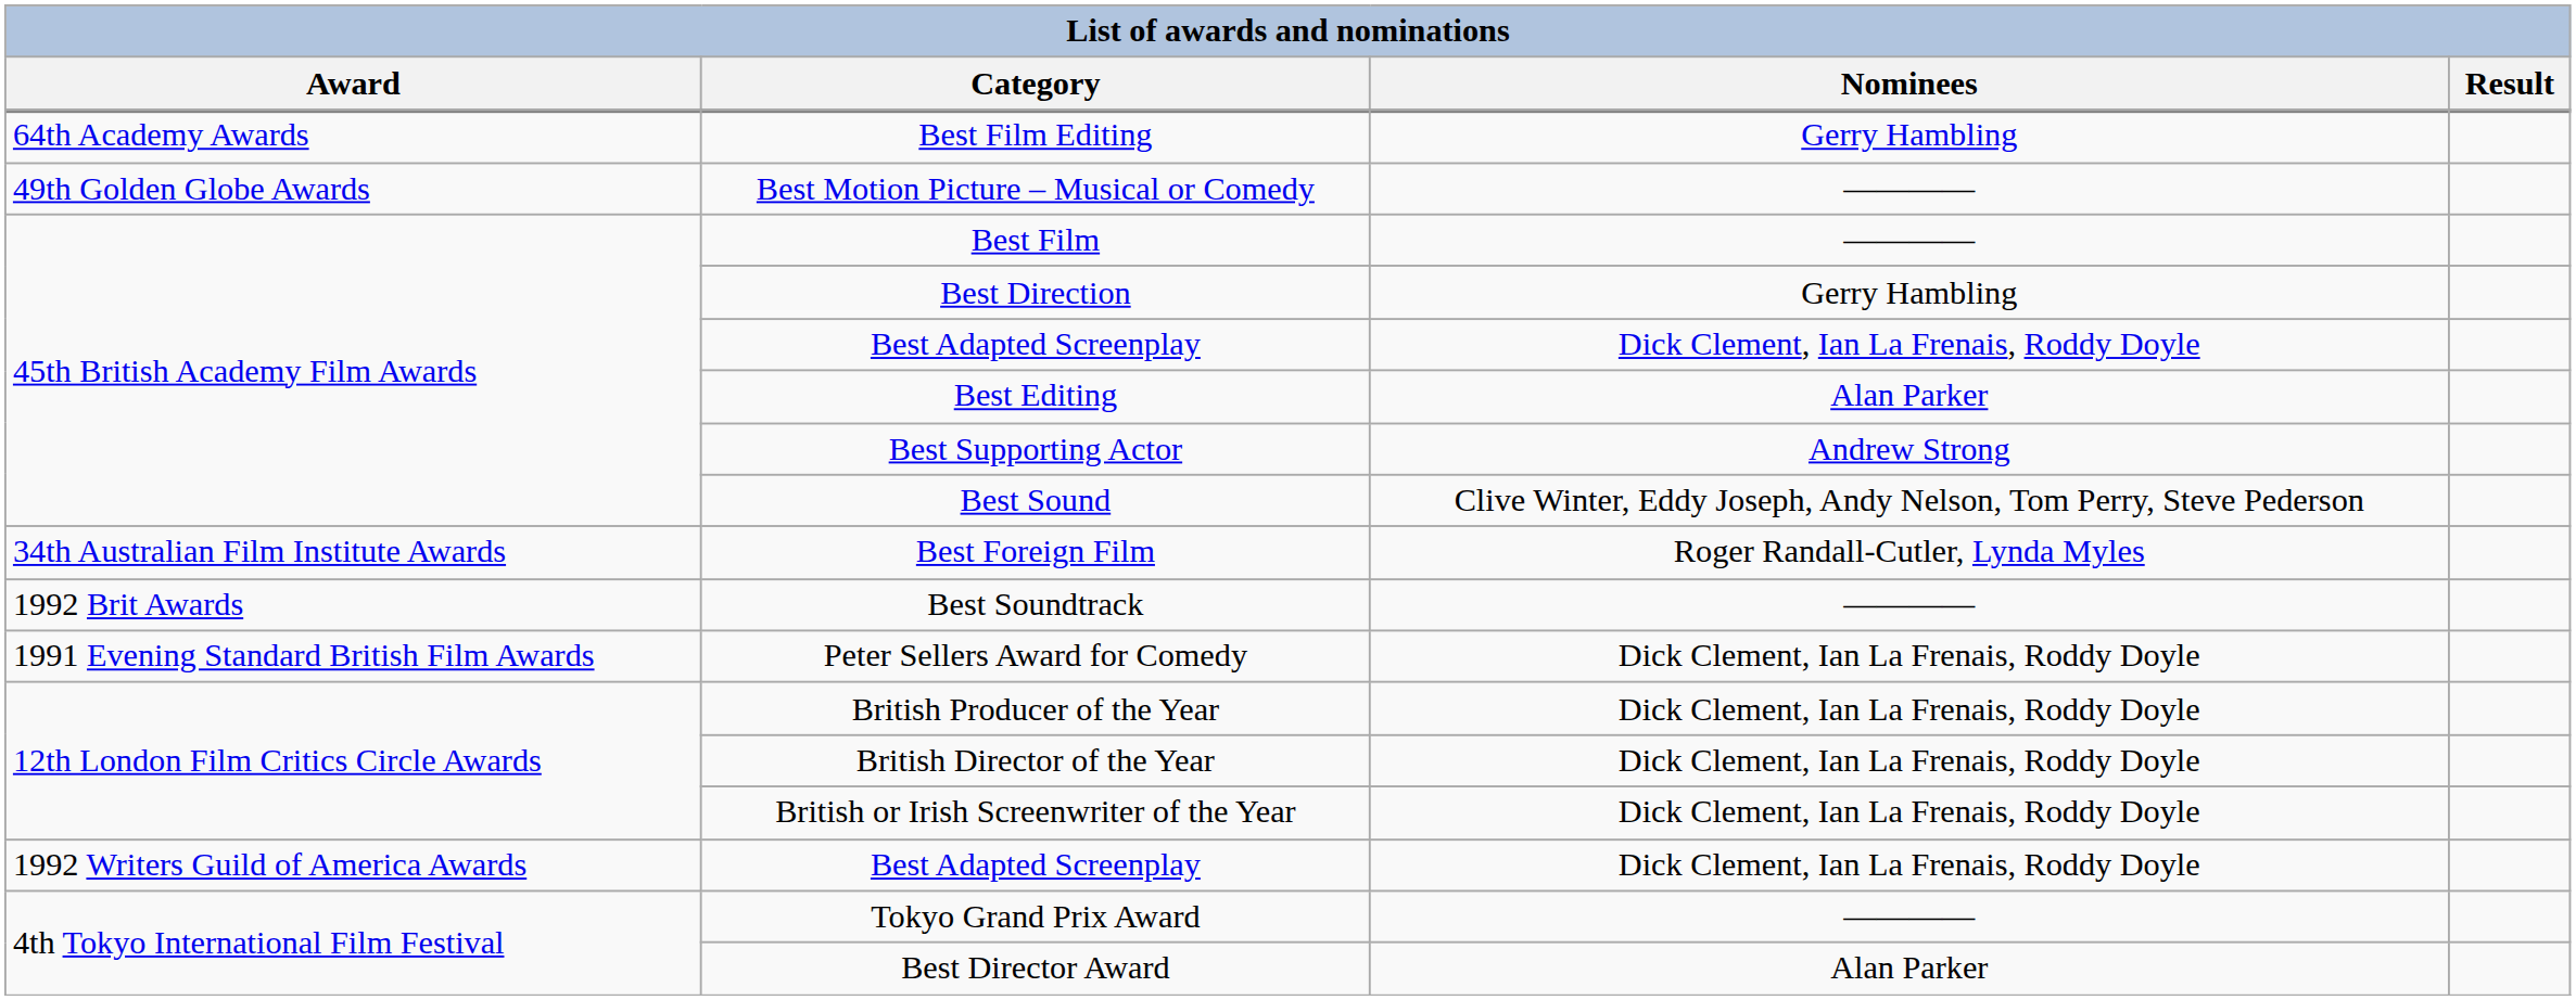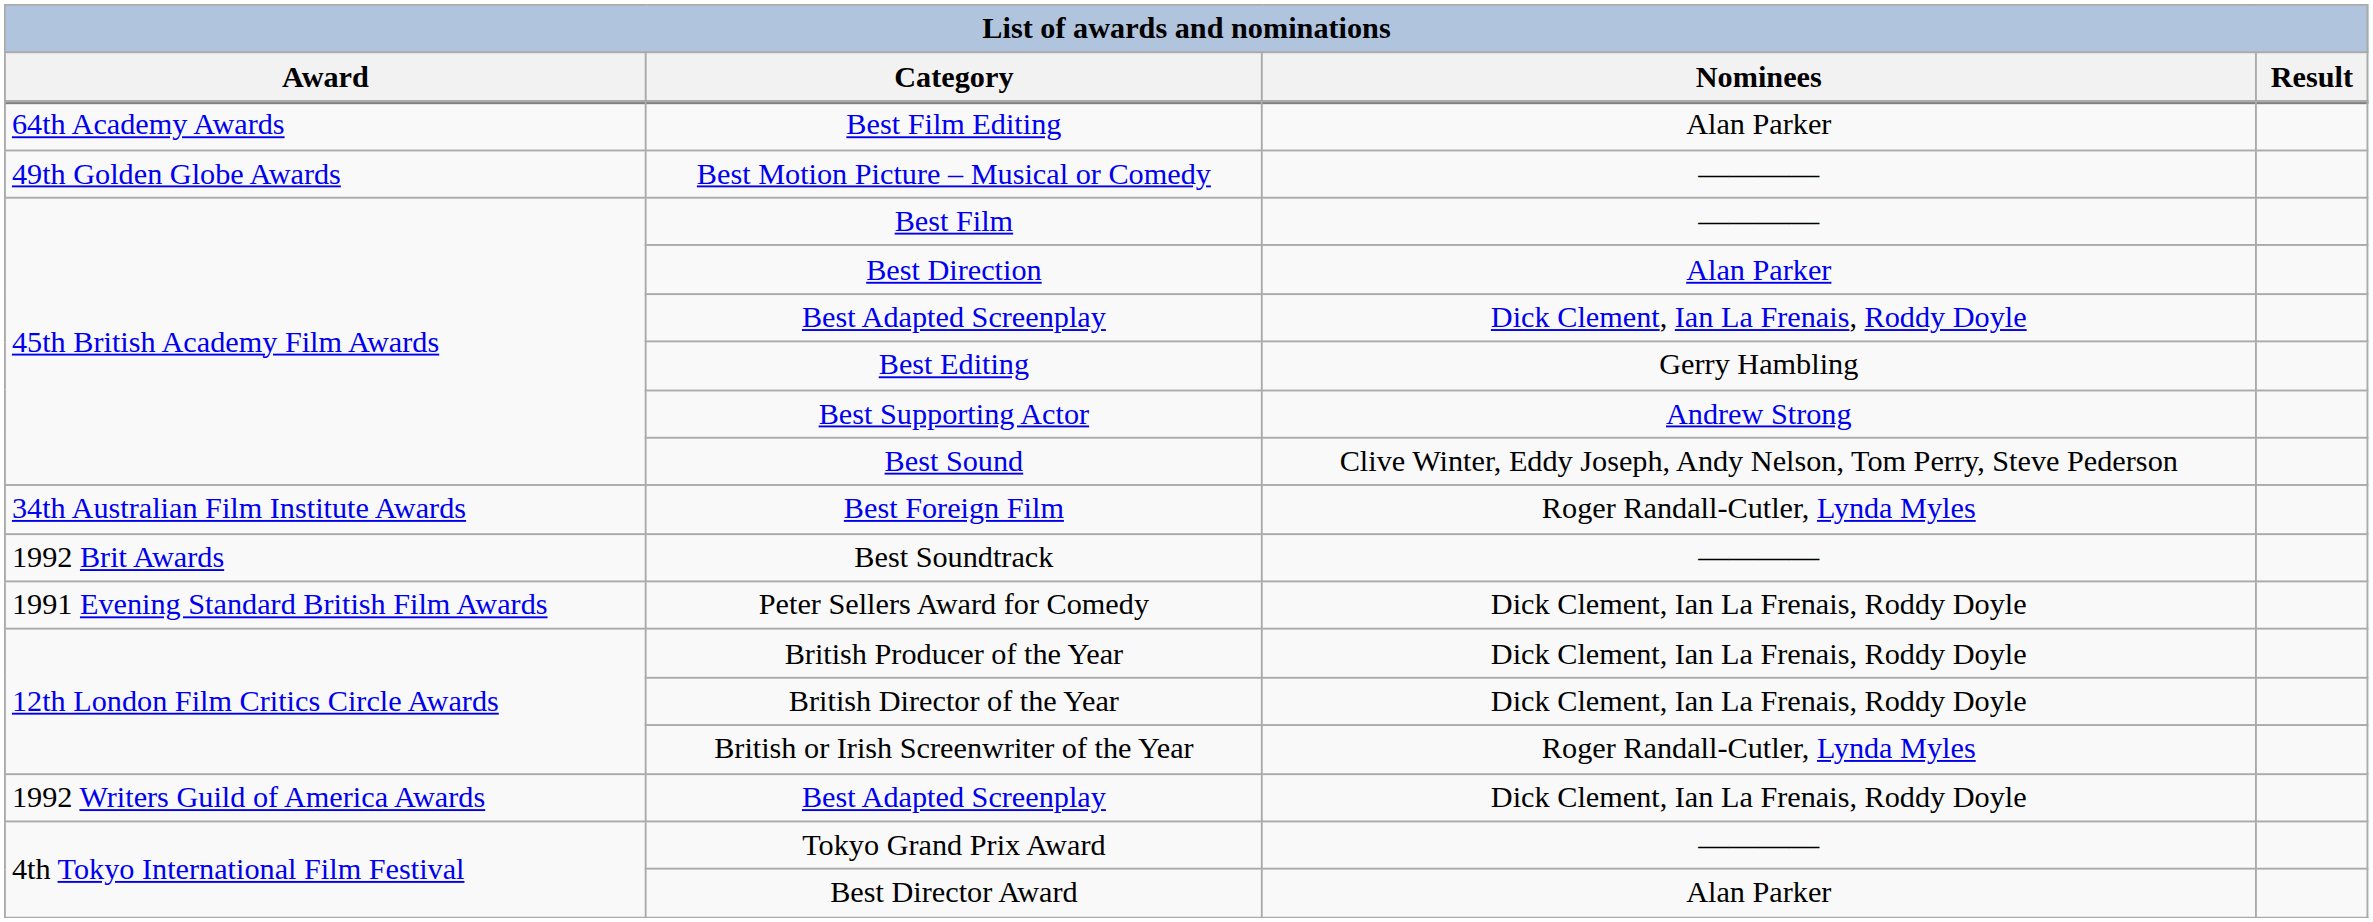 <table class="wikitable sortable" width="99%">
 <tr style="background:#ccc; text-align:center;">
 <th colspan="6" style="background: LightSteelBlue;">List of awards and nominations</th>
 </tr>
 <tr style="background:#ccc; text-align:center;">
 <th>Award</th>
 <th>Category</th>
 <th>Nominees</th>
 <th>Result</th>
 </tr>
 <tr style="border-top:2px solid gray;">
 </tr>
 <tr>
 <td rowspan=1><a href='#'>64th Academy Awards</a></td>
 <td align="center"><a href='#'>Best Film Editing</a></td>
-<td align="center"><a href='#'>Gerry Hambling</a></td>
+<td align="center">Alan Parker</td>
 <td></td>
 </tr>
 <tr>
 <td rowspan=1><a href='#'>49th Golden Globe Awards</a></td>
 <td align="center"><a href='#'>Best Motion Picture – Musical or Comedy</a></td>
 <td align="center">————</td>
 <td></td>
 </tr>
 <tr>
 <td rowspan=6><a href='#'>45th British Academy Film Awards</a></td>
 <td align="center"><a href='#'>Best Film</a></td>
 <td align="center">————</td>
 <td></td>
 </tr>
 <tr>
 <td align="center"><a href='#'>Best Direction</a></td>
-<td align="center">Gerry Hambling</td>
+<td align="center"><a href='#'>Alan Parker</a></td>
 <td></td>
 </tr>
 <tr>
 <td align="center"><a href='#'>Best Adapted Screenplay</a></td>
 <td align="center"><a href='#'>Dick Clement</a>, <a href='#'>Ian La Frenais</a>, <a href='#'>Roddy Doyle</a></td>
 <td></td>
 </tr>
 <tr>
 <td align="center"><a href='#'>Best Editing</a></td>
-<td align="center"><a href='#'>Alan Parker</a></td>
+<td align="center">Gerry Hambling</td>
 <td></td>
 </tr>
 <tr>
 <td align="center"><a href='#'>Best Supporting Actor</a></td>
 <td align="center"><a href='#'>Andrew Strong</a></td>
 <td></td>
 </tr>
 <tr>
 <td align="center"><a href='#'>Best Sound</a></td>
 <td align="center">Clive Winter, Eddy Joseph, Andy Nelson, Tom Perry, Steve Pederson</td>
 <td></td>
 </tr>
 <tr>
 <td rowspan=1><a href='#'>34th Australian Film Institute Awards</a></td>
 <td align="center"><a href='#'>Best Foreign Film</a></td>
 <td align="center">Roger Randall-Cutler, <a href='#'>Lynda Myles</a></td>
 <td></td>
 </tr>
 <tr>
 <td rowspan=1>1992 <a href='#'>Brit Awards</a></td>
 <td align="center">Best Soundtrack</td>
 <td align="center">————</td>
 <td></td>
 </tr>
 <tr>
 <td rowspan=1>1991 <a href='#'>Evening Standard British Film Awards</a></td>
 <td align="center">Peter Sellers Award for Comedy</td>
 <td align="center">Dick Clement, Ian La Frenais, Roddy Doyle</td>
 <td></td>
 </tr>
 <tr>
 <td rowspan=3><a href='#'>12th London Film Critics Circle Awards</a></td>
 <td align="center">British Producer of the Year</td>
 <td align="center">Dick Clement, Ian La Frenais, Roddy Doyle</td>
 <td></td>
 </tr>
 <tr>
 <td align="center">British Director of the Year</td>
 <td align="center">Dick Clement, Ian La Frenais, Roddy Doyle</td>
 <td></td>
 </tr>
 <tr>
 <td align="center">British or Irish Screenwriter of the Year</td>
-<td align="center">Dick Clement, Ian La Frenais, Roddy Doyle</td>
+<td align="center">Roger Randall-Cutler, <a href='#'>Lynda Myles</a></td>
 <td></td>
 </tr>
 <tr>
 <td rowspan=1>1992 <a href='#'>Writers Guild of America Awards</a></td>
 <td align="center"><a href='#'>Best Adapted Screenplay</a></td>
 <td align="center">Dick Clement, Ian La Frenais, Roddy Doyle</td>
 <td></td>
 </tr>
 <tr>
 <td rowspan=2>4th <a href='#'>Tokyo International Film Festival</a></td>
 <td align="center">Tokyo Grand Prix Award</td>
 <td align="center">————</td>
 <td></td>
 </tr>
 <tr>
 <td align="center">Best Director Award</td>
 <td align="center">Alan Parker</td>
 <td></td>
 </tr>
 <tr>
 </tr>
 </table>
